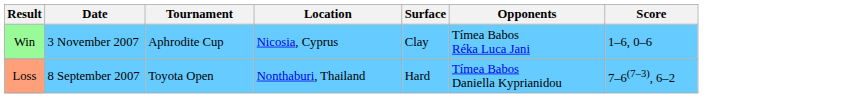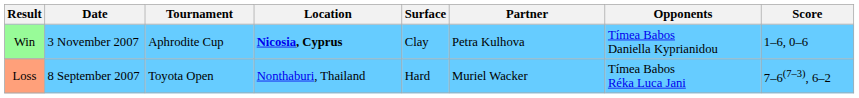 <table class="sortable wikitable">
 <tr>
 <th>Result</th>
 <th width=120>Date</th>
 <th width=130>Tournament</th>
 <th width=180>Location</th>
 <th>Surface</th>
+<th width=190>Partner</th>
 <th width=190>Opponents</th>
 <th width=110>Score</th>
 </tr>
 <tr bgcolor=#66CCFF>
 <td style="text-align:center; background:#98fb98;">Win</td>
 <td>3 November 2007</td>
 <td>Aphrodite Cup</td>
-<td><a href='#'>Nicosia</a>, Cyprus</td>
+<td><strong><a href='#'>Nicosia</a>, Cyprus</strong></td>
 <td>Clay</td>
-<td> Tímea Babos<br> <a href='#'>Réka Luca Jani</a></td>
+<td> Petra Kulhova</td>
+<td> <a href='#'>Tímea Babos</a><br> Daniella Kyprianidou</td>
 <td>1–6, 0–6</td>
 </tr>
 <tr bgcolor=#66CCFF>
 <td style="text-align:center; background:#ffa07a;">Loss</td>
 <td>8 September 2007</td>
 <td>Toyota Open</td>
 <td><a href='#'>Nonthaburi</a>, Thailand</td>
 <td>Hard</td>
-<td> <a href='#'>Tímea Babos</a><br> Daniella Kyprianidou</td>
+<td> Muriel Wacker</td>
+<td> Tímea Babos<br> <a href='#'>Réka Luca Jani</a></td>
 <td>7–6<sup>(7–3)</sup>, 6–2</td>
 </tr>
 </table>
